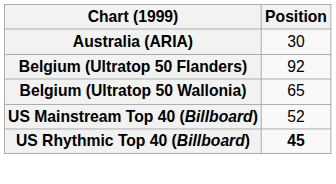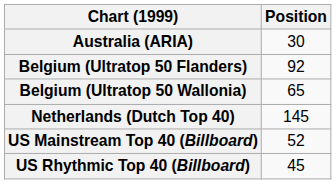 <table class="wikitable sortable plainrowheaders" style="text-align:center">
 <tr>
 <th>Chart (1999)</th>
 <th>Position</th>
 </tr>
 <tr>
 <th scope="row">Australia (ARIA)</th>
 <td>30</td>
 </tr>
 <tr>
 <th scope="row">Belgium (Ultratop 50 Flanders)</th>
 <td>92</td>
 </tr>
 <tr>
 <th scope="row">Belgium (Ultratop 50 Wallonia)</th>
 <td>65</td>
 </tr>
 <tr>
+<th scope="row">Netherlands (Dutch Top 40)</th>
+<td>145</td>
+</tr>
+<tr>
 <th scope="row">US Mainstream Top 40 (<em>Billboard</em>)</th>
 <td>52</td>
 </tr>
 <tr>
 <th scope="row">US Rhythmic Top 40 (<em>Billboard</em>)</th>
-<td><strong>45</strong></td>
+<td>45</td>
 </tr>
 </table>
